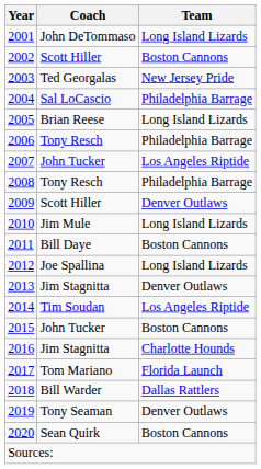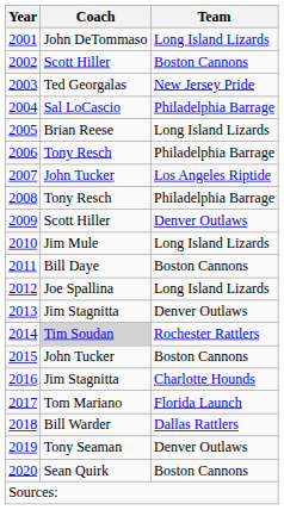 <table class="wikitable">
 <tr>
 <th>Year</th>
 <th>Coach</th>
 <th>Team</th>
 </tr>
 <tr>
 <td><a href='#'>2001</a></td>
 <td>John DeTommaso</td>
 <td><a href='#'>Long Island Lizards</a></td>
 </tr>
 <tr>
 <td><a href='#'>2002</a></td>
 <td><a href='#'>Scott Hiller</a></td>
 <td><a href='#'>Boston Cannons</a></td>
 </tr>
 <tr>
 <td><a href='#'>2003</a></td>
 <td>Ted Georgalas</td>
 <td><a href='#'>New Jersey Pride</a></td>
 </tr>
 <tr>
 <td><a href='#'>2004</a></td>
 <td><a href='#'>Sal LoCascio</a></td>
 <td><a href='#'>Philadelphia Barrage</a></td>
 </tr>
 <tr>
 <td><a href='#'>2005</a></td>
 <td>Brian Reese</td>
 <td>Long Island Lizards</td>
 </tr>
 <tr>
 <td><a href='#'>2006</a></td>
 <td><a href='#'>Tony Resch</a></td>
 <td>Philadelphia Barrage</td>
 </tr>
 <tr>
 <td><a href='#'>2007</a></td>
 <td><a href='#'>John Tucker</a></td>
 <td><a href='#'>Los Angeles Riptide</a></td>
 </tr>
 <tr>
 <td><a href='#'>2008</a></td>
 <td>Tony Resch</td>
 <td>Philadelphia Barrage</td>
 </tr>
 <tr>
 <td><a href='#'>2009</a></td>
 <td>Scott Hiller</td>
 <td><a href='#'>Denver Outlaws</a></td>
 </tr>
 <tr>
 <td><a href='#'>2010</a></td>
 <td>Jim Mule</td>
 <td>Long Island Lizards</td>
 </tr>
 <tr>
 <td><a href='#'>2011</a></td>
 <td>Bill Daye</td>
 <td>Boston Cannons</td>
 </tr>
 <tr>
 <td><a href='#'>2012</a></td>
 <td>Joe Spallina</td>
 <td>Long Island Lizards</td>
 </tr>
 <tr>
 <td><a href='#'>2013</a></td>
 <td>Jim Stagnitta</td>
 <td>Denver Outlaws</td>
 </tr>
 <tr>
 <td><a href='#'>2014</a></td>
-<td><a href='#'>Tim Soudan</a></td>
-<td><a href='#'>Los Angeles Riptide</a></td>
+<td style="background: lightgrey;"><a href='#'>Tim Soudan</a></td>
+<td><a href='#'>Rochester Rattlers</a></td>
 </tr>
 <tr>
 <td><a href='#'>2015</a></td>
 <td>John Tucker</td>
 <td>Boston Cannons</td>
 </tr>
 <tr>
 <td><a href='#'>2016</a></td>
 <td>Jim Stagnitta</td>
 <td><a href='#'>Charlotte Hounds</a></td>
 </tr>
 <tr>
 <td><a href='#'>2017</a></td>
 <td>Tom Mariano</td>
 <td><a href='#'>Florida Launch</a></td>
 </tr>
 <tr>
 <td><a href='#'>2018</a></td>
 <td>Bill Warder</td>
 <td><a href='#'>Dallas Rattlers</a></td>
 </tr>
 <tr>
 <td><a href='#'>2019</a></td>
 <td>Tony Seaman</td>
 <td>Denver Outlaws</td>
 </tr>
 <tr>
 <td><a href='#'>2020</a></td>
 <td>Sean Quirk</td>
 <td>Boston Cannons</td>
 </tr>
 <tr>
 <td colspan=3>Sources:</td>
 </tr>
 </table>
